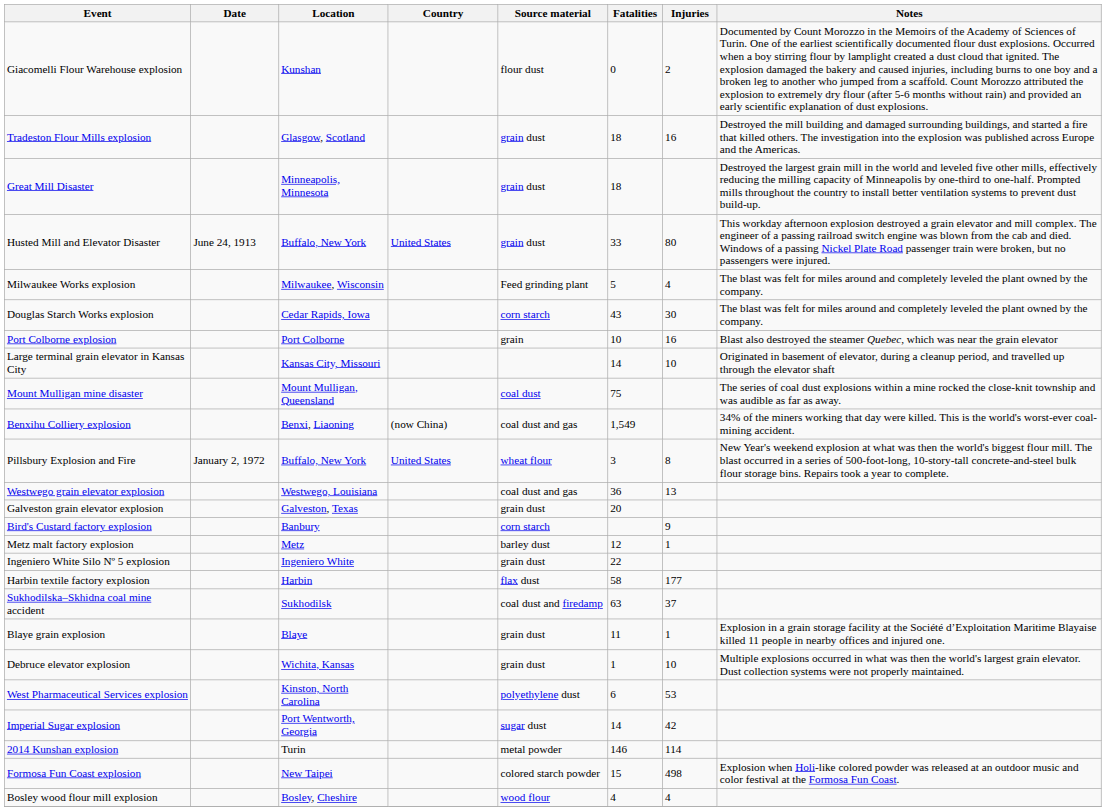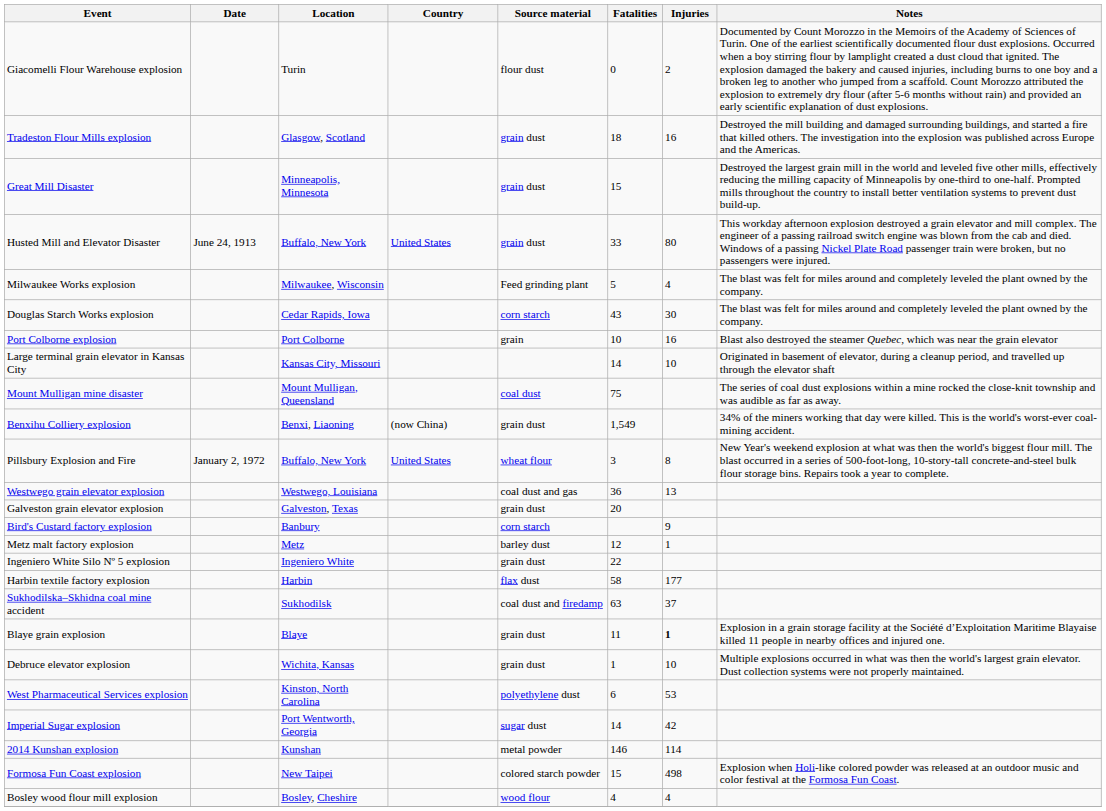 <table class="wikitable sortable">
 <tr>
 <th scope="col" style="width: 17%;">Event</th>
 <th scope="col" style="width:  8%;">Date</th>
 <th scope="col" style="width: 10%;">Location</th>
 <th scope="col" style="width: 10%;">Country</th>
 <th scope="col" style="width: 10%;">Source material</th>
 <th scope="col" style="width:  5%;" data-sort-type="number">Fatalities</th>
 <th scope="col" style="width:  5%;" data-sort-type="number">Injuries</th>
 <th scope="col" style="width: 35%;" class="unsortable">Notes</th>
 </tr>
 <tr>
 <td scope="row">Giacomelli Flour Warehouse explosion</td>
 <td></td>
-<td><a href='#'>Kunshan</a></td>
+<td>Turin</td>
 <td></td>
 <td>flour dust</td>
 <td>0</td>
 <td>2</td>
 <td>Documented by Count Morozzo in the Memoirs of the Academy of Sciences of Turin. One of the earliest scientifically documented flour dust explosions. Occurred when a boy stirring flour by lamplight created a dust cloud that ignited. The explosion damaged the bakery and caused injuries, including burns to one boy and a broken leg to another who jumped from a scaffold. Count Morozzo attributed the explosion to extremely dry flour (after 5-6 months without rain) and provided an early scientific explanation of dust explosions.</td>
 </tr>
 <tr>
 <td scope="row"><a href='#'>Tradeston Flour Mills explosion</a></td>
 <td></td>
 <td><a href='#'>Glasgow</a>, <a href='#'>Scotland</a></td>
 <td></td>
 <td><a href='#'>grain</a> dust</td>
 <td>18</td>
 <td>16</td>
 <td>Destroyed the mill building and damaged surrounding buildings, and started a fire that killed others. The investigation into the explosion was published across Europe and the Americas.</td>
 </tr>
 <tr>
 <td scope="row"><a href='#'>Great Mill Disaster</a></td>
 <td></td>
 <td><a href='#'>Minneapolis, Minnesota</a></td>
 <td></td>
 <td><a href='#'>grain</a> dust</td>
-<td>18</td>
+<td>15</td>
 <td></td>
 <td>Destroyed the largest grain mill in the world and leveled five other mills, effectively reducing the milling capacity of Minneapolis by one-third to one-half. Prompted mills throughout the country to install better ventilation systems to prevent dust build-up.</td>
 </tr>
 <tr>
 <td>Husted Mill and Elevator Disaster</td>
 <td>June 24, 1913</td>
 <td><a href='#'>Buffalo, New York</a></td>
 <td><a href='#'>United States</a></td>
 <td><a href='#'>grain</a> dust</td>
 <td>33</td>
 <td>80</td>
 <td>This workday afternoon explosion destroyed a grain elevator and mill complex. The engineer of a passing railroad switch engine was blown from the cab and died. Windows of a passing <a href='#'>Nickel Plate Road</a> passenger train were broken, but no passengers were injured.</td>
 </tr>
 <tr>
 <td scope="row">Milwaukee Works explosion</td>
 <td></td>
 <td><a href='#'>Milwaukee</a>, <a href='#'>Wisconsin</a></td>
 <td></td>
 <td>Feed grinding plant</td>
 <td>5</td>
 <td>4</td>
 <td>The blast was felt for miles around and completely leveled the plant owned by the company.</td>
 </tr>
 <tr>
 <td scope="row">Douglas Starch Works explosion</td>
 <td></td>
 <td><a href='#'>Cedar Rapids, Iowa</a></td>
 <td></td>
 <td><a href='#'>corn starch</a></td>
 <td>43</td>
 <td>30</td>
 <td>The blast was felt for miles around and completely leveled the plant owned by the company.</td>
 </tr>
 <tr>
 <td scope="row"><a href='#'>Port Colborne explosion</a></td>
 <td></td>
 <td><a href='#'>Port Colborne</a></td>
 <td></td>
 <td>grain</td>
 <td>10</td>
 <td>16</td>
 <td>Blast also destroyed the steamer <em>Quebec</em>, which was near the grain elevator</td>
 </tr>
 <tr>
 <td scope="row">Large terminal grain elevator in Kansas City</td>
 <td></td>
 <td><a href='#'>Kansas City, Missouri</a></td>
 <td></td>
 <td></td>
 <td>14</td>
 <td>10</td>
 <td>Originated in basement of elevator, during a cleanup period, and travelled up through the elevator shaft</td>
 </tr>
 <tr>
 <td scope="row"><a href='#'>Mount Mulligan mine disaster</a></td>
 <td></td>
 <td><a href='#'>Mount Mulligan, Queensland</a></td>
 <td></td>
 <td><a href='#'>coal dust</a></td>
 <td>75</td>
 <td></td>
 <td>The series of coal dust explosions within a mine rocked the close-knit township and was audible as far as  away.</td>
 </tr>
 <tr>
 <td scope="row"><a href='#'>Benxihu Colliery explosion</a></td>
 <td></td>
 <td><a href='#'>Benxi</a>, <a href='#'>Liaoning</a></td>
 <td> (now China)</td>
-<td>coal dust and gas</td>
+<td>grain dust</td>
 <td>1,549</td>
 <td></td>
 <td>34% of the miners working that day were killed. This is the world's worst-ever coal-mining accident.</td>
 </tr>
 <tr>
 <td>Pillsbury Explosion and Fire</td>
 <td>January 2, 1972</td>
 <td><a href='#'>Buffalo, New York</a></td>
 <td><a href='#'>United States</a></td>
 <td><a href='#'>wheat flour</a></td>
 <td>3</td>
 <td>8</td>
 <td>New Year's weekend explosion at what was then the world's biggest flour mill. The blast occurred in a series of 500-foot-long, 10-story-tall concrete-and-steel bulk flour storage bins. Repairs took a year to complete.</td>
 </tr>
 <tr>
 <td scope="row"><a href='#'>Westwego grain elevator explosion</a></td>
 <td></td>
 <td><a href='#'>Westwego, Louisiana</a></td>
 <td></td>
 <td>coal dust and gas</td>
 <td>36</td>
 <td>13</td>
 <td></td>
 </tr>
 <tr>
 <td scope="row">Galveston grain elevator explosion</td>
 <td></td>
 <td><a href='#'>Galveston</a>, <a href='#'>Texas</a></td>
 <td></td>
 <td>grain dust</td>
 <td>20</td>
 <td></td>
 <td></td>
 </tr>
 <tr>
 <td scope="row"><a href='#'>Bird's Custard factory explosion</a></td>
 <td></td>
 <td><a href='#'>Banbury</a></td>
 <td></td>
 <td><a href='#'>corn starch</a></td>
 <td></td>
 <td>9</td>
 <td></td>
 </tr>
 <tr>
 <td scope="row">Metz malt factory explosion</td>
 <td></td>
 <td><a href='#'>Metz</a></td>
 <td></td>
 <td>barley dust</td>
 <td>12</td>
 <td>1</td>
 <td></td>
 </tr>
 <tr>
 <td scope="row">Ingeniero White Silo Nº 5 explosion</td>
 <td></td>
 <td><a href='#'>Ingeniero White</a></td>
 <td></td>
 <td>grain dust</td>
 <td>22</td>
 <td></td>
 <td></td>
 </tr>
 <tr>
 <td scope="row">Harbin textile factory explosion</td>
 <td></td>
 <td><a href='#'>Harbin</a></td>
 <td></td>
 <td><a href='#'>flax</a> dust</td>
 <td>58</td>
 <td>177</td>
 <td></td>
 </tr>
 <tr>
 <td scope="row"><a href='#'>Sukhodilska–Skhidna coal mine</a> accident</td>
 <td></td>
 <td><a href='#'>Sukhodilsk</a></td>
 <td></td>
 <td>coal dust and <a href='#'>firedamp</a></td>
 <td>63</td>
 <td>37</td>
 <td></td>
 </tr>
 <tr>
 <td scope="row">Blaye grain explosion</td>
 <td></td>
 <td><a href='#'>Blaye</a></td>
 <td></td>
 <td>grain dust</td>
 <td>11</td>
-<td>1</td>
+<td><strong>1</strong></td>
 <td>Explosion in a grain storage facility at the Société d’Exploitation Maritime Blayaise killed 11 people in nearby offices and injured one.</td>
 </tr>
 <tr>
 <td scope="row">Debruce elevator explosion</td>
 <td></td>
 <td><a href='#'>Wichita, Kansas</a></td>
 <td></td>
 <td>grain dust</td>
 <td>1</td>
 <td>10</td>
 <td>Multiple explosions occurred in what was then the world's largest grain elevator. Dust collection systems were not properly maintained.</td>
 </tr>
 <tr>
 <td scope="row"><a href='#'>West Pharmaceutical Services explosion</a></td>
 <td></td>
 <td><a href='#'>Kinston, North Carolina</a></td>
 <td></td>
 <td><a href='#'>polyethylene</a> dust</td>
 <td>6</td>
 <td>53</td>
 <td></td>
 </tr>
 <tr>
 <td scope="row"><a href='#'>Imperial Sugar explosion</a></td>
 <td></td>
 <td><a href='#'>Port Wentworth, Georgia</a></td>
 <td></td>
 <td><a href='#'>sugar</a> dust</td>
 <td>14</td>
 <td>42</td>
 <td></td>
 </tr>
 <tr>
 <td scope="row"><a href='#'>2014 Kunshan explosion</a></td>
 <td></td>
-<td>Turin</td>
+<td><a href='#'>Kunshan</a></td>
 <td></td>
 <td>metal powder</td>
 <td>146</td>
 <td>114</td>
 <td></td>
 </tr>
 <tr>
 <td scope="row"><a href='#'>Formosa Fun Coast explosion</a></td>
 <td></td>
 <td><a href='#'>New Taipei</a></td>
 <td></td>
 <td>colored starch powder</td>
 <td>15</td>
 <td>498</td>
 <td>Explosion when <a href='#'>Holi</a>-like colored powder was released at an outdoor music and color festival at the <a href='#'>Formosa Fun Coast</a>.</td>
 </tr>
 <tr>
 <td scope="row">Bosley wood flour mill explosion</td>
 <td></td>
 <td><a href='#'>Bosley</a>, <a href='#'>Cheshire</a></td>
 <td></td>
 <td><a href='#'>wood flour</a></td>
 <td>4</td>
 <td>4</td>
 <td></td>
 </tr>
 <tr>
 </tr>
 </table>
